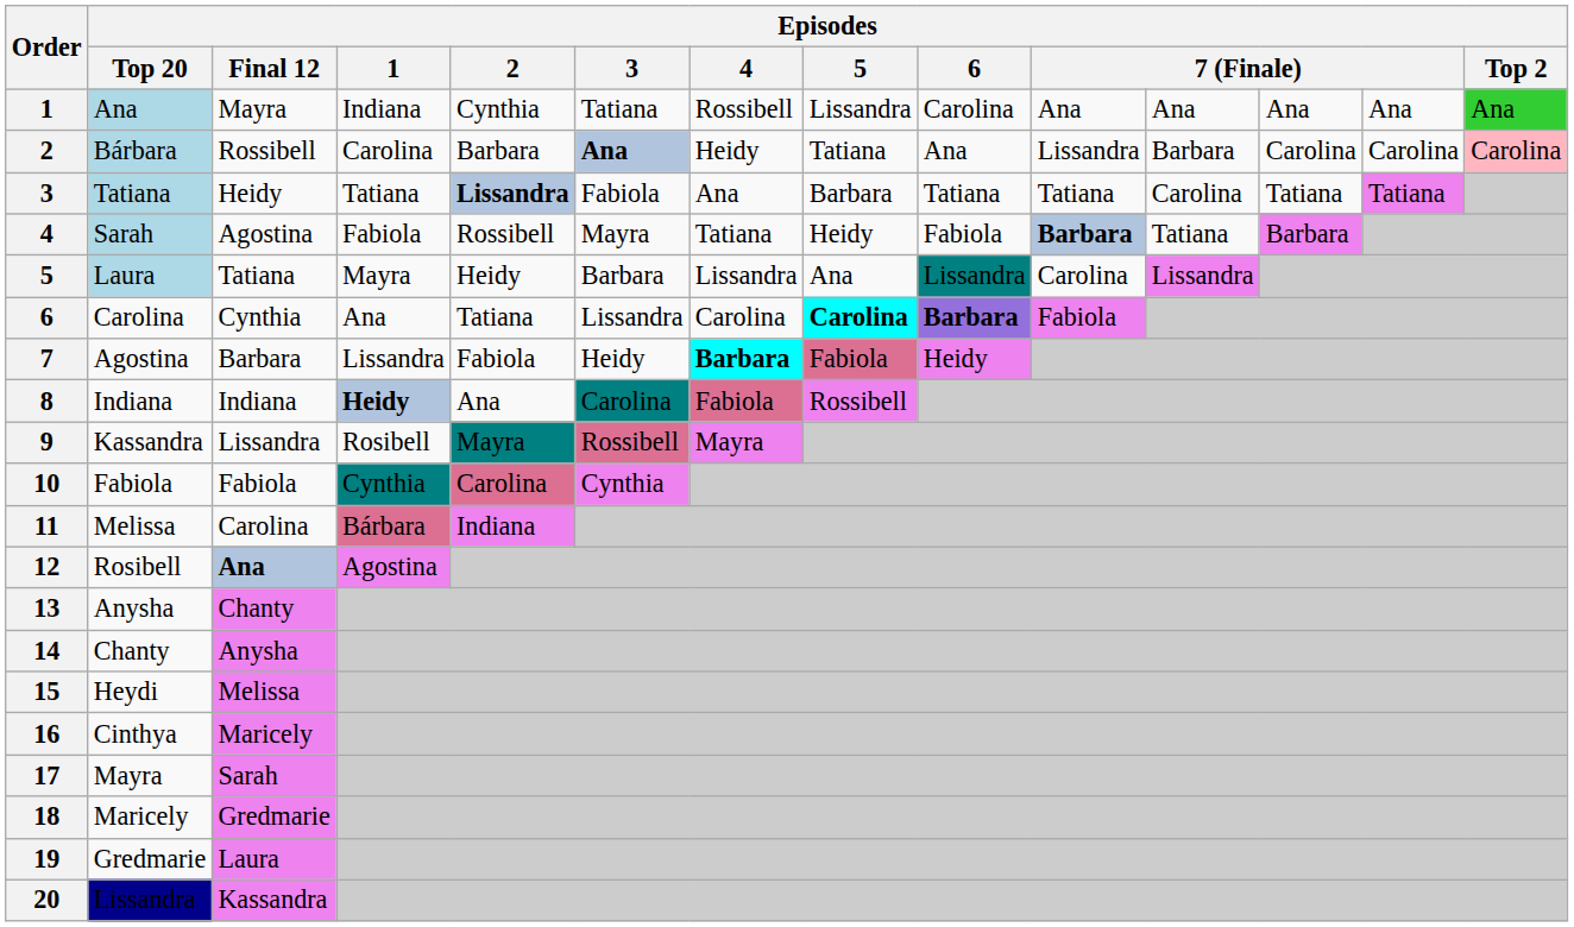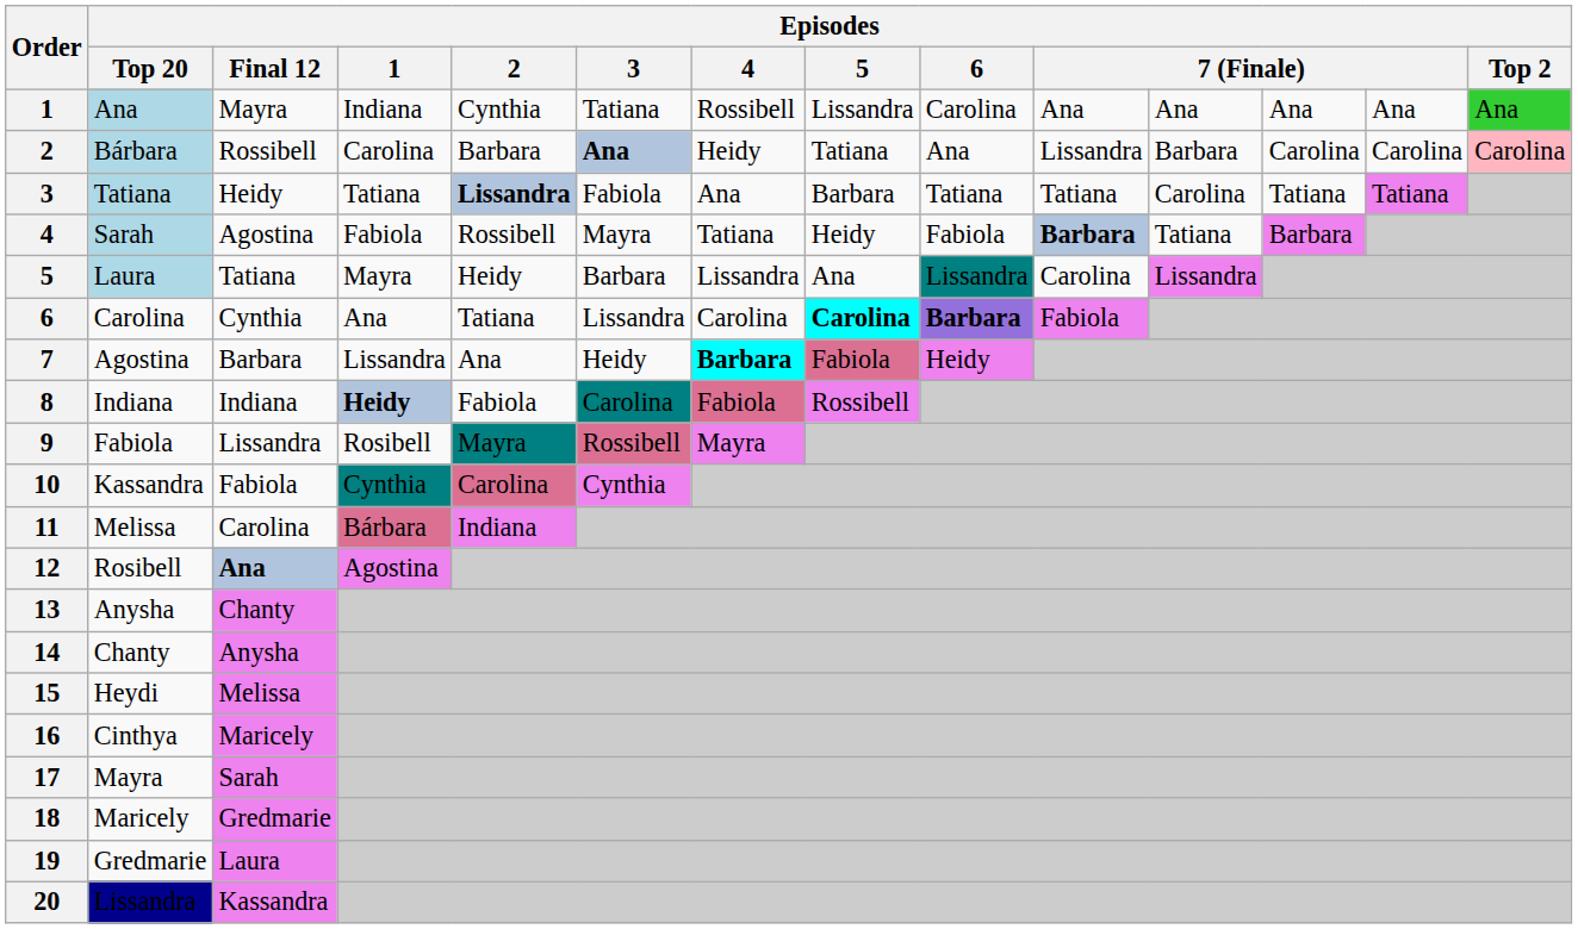 <table class="wikitable">
 <tr>
 <th rowspan=2>Order</th>
 <th colspan=13>Episodes</th>
 </tr>
 <tr>
 <th>Top 20</th>
 <th>Final 12</th>
 <th>1</th>
 <th>2</th>
 <th>3</th>
 <th>4</th>
 <th>5</th>
 <th>6</th>
 <th colspan=4>7 (Finale)</th>
 <th>Top 2</th>
 </tr>
 <tr>
 <th>1</th>
 <td style="background:lightblue;">Ana</td>
 <td>Mayra</td>
 <td>Indiana</td>
 <td>Cynthia</td>
 <td>Tatiana</td>
 <td>Rossibell</td>
 <td>Lissandra</td>
 <td>Carolina</td>
 <td>Ana</td>
 <td>Ana</td>
 <td>Ana</td>
 <td>Ana</td>
 <td style="background:#32cd32;">Ana</td>
 </tr>
 <tr>
 <th>2</th>
 <td style="background:lightblue;">Bárbara</td>
 <td>Rossibell</td>
 <td>Carolina</td>
 <td>Barbara</td>
 <td style="background:lightsteelblue;"><strong>Ana</strong></td>
 <td>Heidy</td>
 <td>Tatiana</td>
 <td>Ana</td>
 <td>Lissandra</td>
 <td>Barbara</td>
 <td>Carolina</td>
 <td>Carolina</td>
 <td style="background:lightpink">Carolina</td>
 </tr>
 <tr>
 <th>3</th>
 <td style="background:lightblue;">Tatiana</td>
 <td>Heidy</td>
 <td>Tatiana</td>
 <td style="background:lightsteelblue;"><strong>Lissandra</strong></td>
 <td>Fabiola</td>
 <td>Ana</td>
 <td>Barbara</td>
 <td>Tatiana</td>
 <td>Tatiana</td>
 <td>Carolina</td>
 <td>Tatiana</td>
 <td style="background:violet;">Tatiana</td>
 <td style="background:#ccc;"></td>
 </tr>
 <tr>
 <th>4</th>
 <td style="background:lightblue;">Sarah</td>
 <td>Agostina</td>
 <td>Fabiola</td>
 <td>Rossibell</td>
 <td>Mayra</td>
 <td>Tatiana</td>
 <td>Heidy</td>
 <td>Fabiola</td>
 <td style="background:lightsteelblue;"><strong>Barbara</strong></td>
 <td>Tatiana</td>
 <td style="background:violet;">Barbara</td>
 <td style="background:#ccc;" colspan="2"></td>
 </tr>
 <tr>
 <th>5</th>
 <td style="background:lightblue;">Laura</td>
 <td>Tatiana</td>
 <td>Mayra</td>
 <td>Heidy</td>
 <td>Barbara</td>
 <td>Lissandra</td>
 <td>Ana</td>
 <td style="background:teal;"><span>Lissandra</span></td>
 <td>Carolina</td>
 <td style="background:violet;">Lissandra</td>
 <td style="background:#ccc;" colspan="3"></td>
 </tr>
 <tr>
 <th>6</th>
 <td>Carolina</td>
 <td>Cynthia</td>
 <td>Ana</td>
 <td>Tatiana</td>
 <td>Lissandra</td>
 <td>Carolina</td>
 <td style="background:cyan;"><strong>Carolina</strong></td>
 <td style="background:mediumpurple;"><span><strong>Barbara</strong></span></td>
 <td style="background:violet;">Fabiola</td>
 <td style="background:#ccc;" colspan="4"></td>
 </tr>
 <tr>
 <th>7</th>
 <td>Agostina</td>
 <td>Barbara</td>
 <td>Lissandra</td>
-<td>Fabiola</td>
+<td>Ana</td>
 <td>Heidy</td>
 <td style="background:cyan;"><strong>Barbara</strong></td>
 <td style="background:palevioletred;">Fabiola</td>
 <td style="background:violet;">Heidy</td>
 <td style="background:#ccc;" colspan="5"></td>
 </tr>
 <tr>
 <th>8</th>
 <td>Indiana</td>
 <td>Indiana</td>
 <td style="background:lightsteelblue;"><strong>Heidy</strong></td>
-<td>Ana</td>
+<td>Fabiola</td>
 <td style="background:teal;"><span>Carolina</span></td>
 <td style="background:palevioletred;">Fabiola</td>
 <td style="background:violet;">Rossibell</td>
 <td style="background:#ccc;" colspan="6"></td>
 </tr>
 <tr>
 <th>9</th>
-<td>Kassandra</td>
+<td>Fabiola</td>
 <td>Lissandra</td>
 <td>Rosibell</td>
 <td style="background:teal;"><span>Mayra</span></td>
 <td style="background:palevioletred;">Rossibell</td>
 <td style="background:violet;">Mayra</td>
 <td style="background:#ccc;" colspan="7"></td>
 </tr>
 <tr>
 <th>10</th>
-<td>Fabiola</td>
+<td>Kassandra</td>
 <td>Fabiola</td>
 <td style="background:teal;"><span>Cynthia</span></td>
 <td style="background:palevioletred;">Carolina</td>
 <td style="background:violet;">Cynthia</td>
 <td style="background:#ccc;" colspan="8"></td>
 </tr>
 <tr>
 <th>11</th>
 <td>Melissa</td>
 <td>Carolina</td>
 <td style="background:palevioletred;">Bárbara</td>
 <td style="background:violet;">Indiana</td>
 <td style="background:#ccc;" colspan="9"></td>
 </tr>
 <tr>
 <th>12</th>
 <td>Rosibell</td>
 <td style="background:Lightsteelblue;"><strong>Ana</strong></td>
 <td style="background:violet;">Agostina</td>
 <td style="background:#ccc;" colspan="10"></td>
 </tr>
 <tr>
 <th>13</th>
 <td>Anysha</td>
 <td style="background:violet;">Chanty</td>
 <td style="background:#ccc;" colspan="11"></td>
 </tr>
 <tr>
 <th>14</th>
 <td>Chanty</td>
 <td style="background:violet;">Anysha</td>
 <td style="background:#ccc;" colspan="11"></td>
 </tr>
 <tr>
 <th>15</th>
 <td>Heydi</td>
 <td style="background:violet;">Melissa</td>
 <td style="background:#ccc;" colspan="11"></td>
 </tr>
 <tr>
 <th>16</th>
 <td>Cinthya</td>
 <td style="background:violet;">Maricely</td>
 <td style="background:#ccc;" colspan="11"></td>
 </tr>
 <tr>
 <th>17</th>
 <td>Mayra</td>
 <td style="background:violet;">Sarah</td>
 <td style="background:#ccc;" colspan="11"></td>
 </tr>
 <tr>
 <th>18</th>
 <td>Maricely</td>
 <td style="background:violet;">Gredmarie</td>
 <td style="background:#ccc;" colspan="11"></td>
 </tr>
 <tr>
 <th>19</th>
 <td>Gredmarie</td>
 <td style="background:violet;">Laura</td>
 <td style="background:#ccc;" colspan="11"></td>
 </tr>
 <tr>
 <th>20</th>
 <td style="background:darkblue;"><span>Lissandra</span></td>
 <td style="background:violet;">Kassandra</td>
 <td style="background:#ccc;" colspan="11"></td>
 </tr>
 </table>
